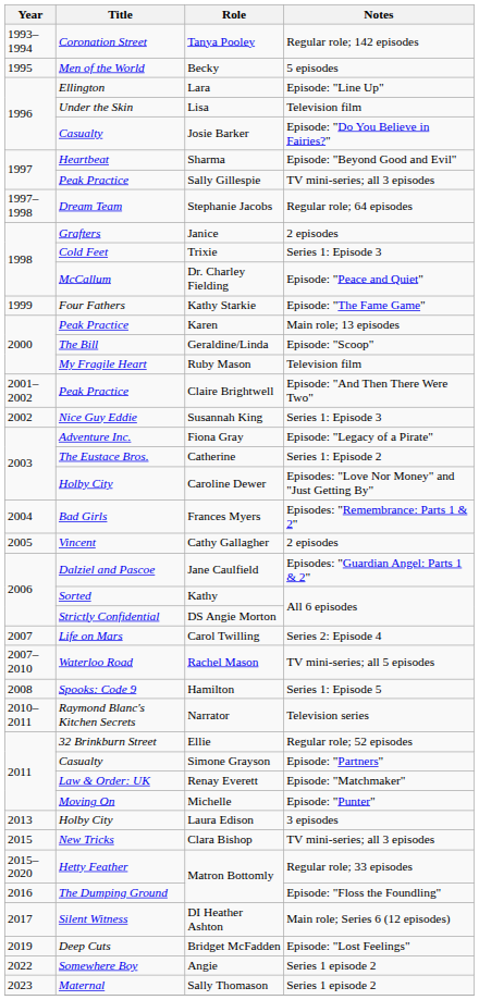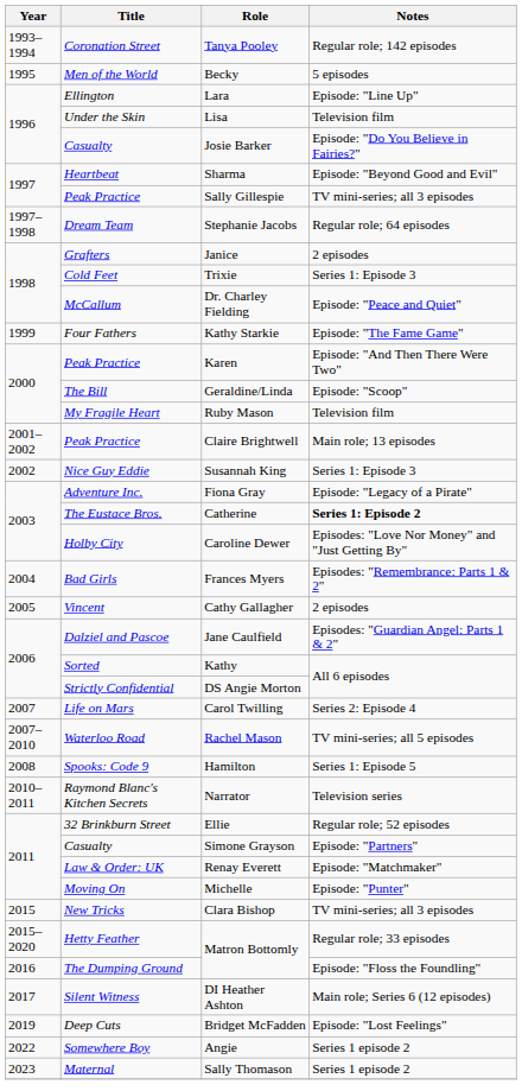 <table class="wikitable sortable">
 <tr>
 <th>Year</th>
 <th>Title</th>
 <th>Role</th>
 <th class="unsortable">Notes</th>
 </tr>
 <tr>
 <td>1993–1994</td>
 <td><em><a href='#'>Coronation Street</a></em></td>
 <td><a href='#'>Tanya Pooley</a></td>
 <td>Regular role; 142 episodes</td>
 </tr>
 <tr>
 <td>1995</td>
 <td><em><a href='#'>Men of the World</a></em></td>
 <td>Becky</td>
 <td>5 episodes</td>
 </tr>
 <tr>
 <td rowspan="3">1996</td>
 <td><em>Ellington</em></td>
 <td>Lara</td>
 <td>Episode: "Line Up"</td>
 </tr>
 <tr>
 <td><em>Under the Skin</em></td>
 <td>Lisa</td>
 <td>Television film</td>
 </tr>
 <tr>
 <td><em><a href='#'>Casualty</a></em></td>
 <td>Josie Barker</td>
 <td>Episode: "<a href='#'>Do You Believe in Fairies?</a>"</td>
 </tr>
 <tr>
 <td rowspan="2">1997</td>
 <td><em><a href='#'>Heartbeat</a></em></td>
 <td>Sharma</td>
 <td>Episode: "Beyond Good and Evil"</td>
 </tr>
 <tr>
 <td><em><a href='#'>Peak Practice</a></em></td>
 <td>Sally Gillespie</td>
 <td>TV mini-series; all 3 episodes</td>
 </tr>
 <tr>
 <td>1997–1998</td>
 <td><em><a href='#'>Dream Team</a></em></td>
 <td>Stephanie Jacobs</td>
 <td>Regular role; 64 episodes</td>
 </tr>
 <tr>
 <td rowspan="3">1998</td>
 <td><em><a href='#'>Grafters</a></em></td>
 <td>Janice</td>
 <td>2 episodes</td>
 </tr>
 <tr>
 <td><em><a href='#'>Cold Feet</a></em></td>
 <td>Trixie</td>
 <td>Series 1: Episode 3</td>
 </tr>
 <tr>
 <td><em><a href='#'>McCallum</a></em></td>
 <td>Dr. Charley Fielding</td>
 <td>Episode: "<a href='#'>Peace and Quiet</a>"</td>
 </tr>
 <tr>
 <td>1999</td>
 <td><em>Four Fathers</em></td>
 <td>Kathy Starkie</td>
 <td>Episode: "<a href='#'>The Fame Game</a>"</td>
 </tr>
 <tr>
 <td rowspan="3">2000</td>
 <td><em><a href='#'>Peak Practice</a></em></td>
 <td>Karen</td>
-<td>Main role; 13 episodes</td>
+<td>Episode: "And Then There Were Two"</td>
 </tr>
 <tr>
 <td><em><a href='#'>The Bill</a></em></td>
 <td>Geraldine/Linda</td>
 <td>Episode: "Scoop"</td>
 </tr>
 <tr>
 <td><em><a href='#'>My Fragile Heart</a></em></td>
 <td>Ruby Mason</td>
 <td>Television film</td>
 </tr>
 <tr>
 <td>2001–2002</td>
 <td><em><a href='#'>Peak Practice</a></em></td>
 <td>Claire Brightwell</td>
-<td>Episode: "And Then There Were Two"</td>
+<td>Main role; 13 episodes</td>
 </tr>
 <tr>
 <td>2002</td>
 <td><em><a href='#'>Nice Guy Eddie</a></em></td>
 <td>Susannah King</td>
 <td>Series 1: Episode 3</td>
 </tr>
 <tr>
 <td rowspan="3">2003</td>
 <td><em><a href='#'>Adventure Inc.</a></em></td>
 <td>Fiona Gray</td>
 <td>Episode: "Legacy of a Pirate"</td>
 </tr>
 <tr>
 <td><em><a href='#'>The Eustace Bros.</a></em></td>
 <td>Catherine</td>
-<td>Series 1: Episode 2</td>
+<td><strong>Series 1: Episode 2</strong></td>
 </tr>
 <tr>
 <td><em><a href='#'>Holby City</a></em></td>
 <td>Caroline Dewer</td>
 <td>Episodes: "Love Nor Money" and "Just Getting By"</td>
 </tr>
 <tr>
 <td>2004</td>
 <td><em><a href='#'>Bad Girls</a></em></td>
 <td>Frances Myers</td>
 <td>Episodes: "<a href='#'>Remembrance: Parts 1 & 2</a>"</td>
 </tr>
 <tr>
 <td>2005</td>
 <td><em><a href='#'>Vincent</a></em></td>
 <td>Cathy Gallagher</td>
 <td>2 episodes</td>
 </tr>
 <tr>
 <td rowspan="3">2006</td>
 <td><em><a href='#'>Dalziel and Pascoe</a></em></td>
 <td>Jane Caulfield</td>
 <td>Episodes: "<a href='#'>Guardian Angel: Parts 1 & 2</a>"</td>
 </tr>
 <tr>
 <td><em><a href='#'>Sorted</a></em></td>
 <td>Kathy</td>
 <td rowspan="2">All 6 episodes</td>
 </tr>
 <tr>
 <td><em><a href='#'>Strictly Confidential</a></em></td>
 <td>DS Angie Morton</td>
 </tr>
 <tr>
 <td>2007</td>
 <td><em><a href='#'>Life on Mars</a></em></td>
 <td>Carol Twilling</td>
 <td>Series 2: Episode 4</td>
 </tr>
 <tr>
 <td>2007–2010</td>
 <td><em><a href='#'>Waterloo Road</a></em></td>
 <td><a href='#'>Rachel Mason</a></td>
 <td>TV mini-series; all 5 episodes</td>
 </tr>
 <tr>
 <td>2008</td>
 <td><em><a href='#'>Spooks: Code 9</a></em></td>
 <td>Hamilton</td>
 <td>Series 1: Episode 5</td>
 </tr>
 <tr>
 <td>2010–2011</td>
 <td><em>Raymond Blanc's Kitchen Secrets</em></td>
 <td>Narrator</td>
 <td>Television series</td>
 </tr>
 <tr>
 <td rowspan="4">2011</td>
 <td><em>32 Brinkburn Street</em></td>
 <td>Ellie</td>
 <td>Regular role; 52 episodes</td>
 </tr>
 <tr>
 <td><em>Casualty</em></td>
 <td>Simone Grayson</td>
 <td>Episode: "<a href='#'>Partners</a>"</td>
 </tr>
 <tr>
 <td><em><a href='#'>Law & Order: UK</a></em></td>
 <td>Renay Everett</td>
 <td>Episode: "Matchmaker"</td>
 </tr>
 <tr>
 <td><em><a href='#'>Moving On</a></em></td>
 <td>Michelle</td>
 <td>Episode: "<a href='#'>Punter</a>"</td>
 </tr>
 <tr>
-<td>2013</td>
-<td><em>Holby City</em></td>
-<td>Laura Edison</td>
-<td>3 episodes</td>
-</tr>
-<tr>
 <td>2015</td>
 <td><em><a href='#'>New Tricks</a></em></td>
 <td>Clara Bishop</td>
 <td>TV mini-series; all 3 episodes</td>
 </tr>
 <tr>
 <td>2015–2020</td>
 <td><em><a href='#'>Hetty Feather</a></em></td>
 <td rowspan="2">Matron Bottomly</td>
 <td>Regular role; 33 episodes</td>
 </tr>
 <tr>
 <td>2016</td>
 <td><em><a href='#'>The Dumping Ground</a></em></td>
 <td>Episode: "Floss the Foundling"</td>
 </tr>
 <tr>
 <td>2017</td>
 <td><em><a href='#'>Silent Witness</a></em></td>
 <td>DI Heather Ashton</td>
 <td>Main role; Series 6 (12 episodes)</td>
 </tr>
 <tr>
 <td>2019</td>
 <td><em>Deep Cuts</em></td>
 <td>Bridget McFadden</td>
 <td>Episode: "Lost Feelings"</td>
 </tr>
 <tr>
 <td>2022</td>
 <td><em><a href='#'>Somewhere Boy</a></em></td>
 <td>Angie</td>
 <td>Series 1 episode 2</td>
 </tr>
 <tr>
 <td>2023</td>
 <td><em><a href='#'>Maternal</a></em></td>
 <td>Sally Thomason</td>
 <td>Series 1 episode 2</td>
 </tr>
 <tr>
 </tr>
 </table>
